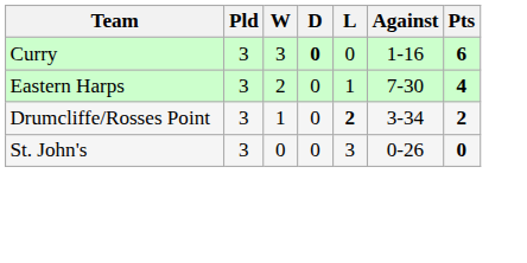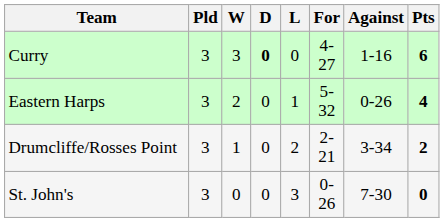 <table class="wikitable">
 <tr>
 <th width=165>Team</th>
 <th width=20>Pld</th>
 <th width=20>W</th>
 <th width=20>D</th>
 <th width=20>L</th>
+<th width=20>For</th>
 <th width=20>Against</th>
 <th width=20>Pts</th>
 </tr>
 <tr align=center style="background:#ccffcc;">
 <td style="text-align:left;">Curry</td>
 <td>3</td>
 <td>3</td>
 <td><strong>0</strong></td>
 <td>0</td>
+<td>4-27</td>
 <td>1-16</td>
 <td><strong>6</strong></td>
 </tr>
 <tr align=center style="background:#ccffcc;">
 <td style="text-align:left;">Eastern Harps</td>
 <td>3</td>
 <td>2</td>
 <td>0</td>
 <td>1</td>
-<td>7-30</td>
+<td>5-32</td>
+<td>0-26</td>
 <td><strong>4</strong></td>
 </tr>
 <tr align=center style="background:#f5f5f5;">
 <td style="text-align:left;">Drumcliffe/Rosses Point</td>
 <td>3</td>
 <td>1</td>
 <td>0</td>
-<td><strong>2</strong></td>
+<td>2</td>
+<td>2-21</td>
 <td>3-34</td>
 <td><strong>2</strong></td>
 </tr>
 <tr align=center style="background:#f5f5f5;">
 <td style="text-align:left;">St. John's</td>
 <td>3</td>
 <td>0</td>
 <td>0</td>
 <td>3</td>
 <td>0-26</td>
+<td>7-30</td>
 <td><strong>0</strong></td>
 </tr>
 </table>
